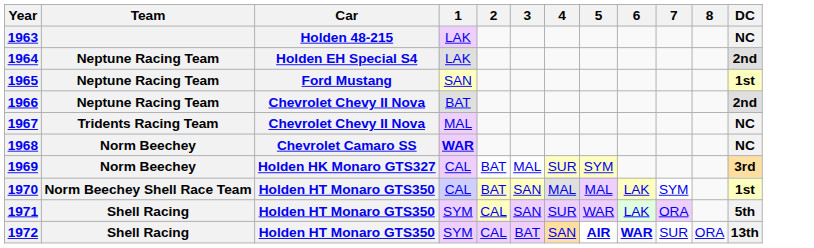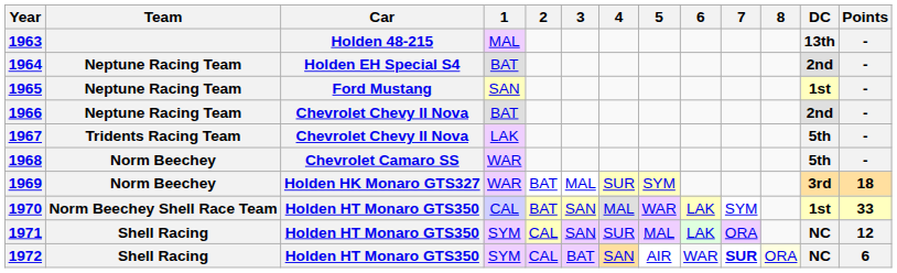 <table class="wikitable" style="text-align:center; font-size:95%">
 <tr>
 <th>Year</th>
 <th>Team</th>
 <th>Car</th>
 <th>1</th>
 <th>2</th>
 <th>3</th>
 <th>4</th>
 <th>5</th>
 <th>6</th>
 <th>7</th>
 <th>8</th>
 <th>DC</th>
+<th>Points</th>
 </tr>
 <tr>
 <th><a href='#'>1963</a></th>
 <th></th>
 <th><a href='#'>Holden 48-215</a></th>
-<td style="background:#efcfff;"><a href='#'>LAK</a><br></td>
+<td style="background:#efcfff;"><a href='#'>MAL</a><br></td>
 <td></td>
 <td></td>
 <td></td>
 <td></td>
 <td></td>
 <td></td>
 <td></td>
-<th>NC</th>
+<th>13th</th>
+<th>-</th>
 </tr>
 <tr>
 <th><a href='#'>1964</a></th>
 <th>Neptune Racing Team</th>
 <th><a href='#'>Holden EH Special S4</a></th>
-<td style="background:#dfdfdf;"><a href='#'>LAK</a><br></td>
+<td style="background:#dfdfdf;"><a href='#'>BAT</a><br></td>
 <td></td>
 <td></td>
 <td></td>
 <td></td>
 <td></td>
 <td></td>
 <td></td>
 <th style="background:#dfdfdf;">2nd</th>
+<th>-</th>
 </tr>
 <tr>
 <th><a href='#'>1965</a></th>
 <th>Neptune Racing Team</th>
 <th><a href='#'>Ford Mustang</a></th>
 <td style="background:#ffffbf;"><a href='#'>SAN</a><br></td>
 <td></td>
 <td></td>
 <td></td>
 <td></td>
 <td></td>
 <td></td>
 <td></td>
 <th style="background:#ffffbf;">1st</th>
+<th>-</th>
 </tr>
 <tr>
 <th><a href='#'>1966</a></th>
 <th>Neptune Racing Team</th>
 <th><a href='#'>Chevrolet Chevy II Nova</a></th>
 <td style="background:#dfdfdf;"><a href='#'>BAT</a><br></td>
 <td></td>
 <td></td>
 <td></td>
 <td></td>
 <td></td>
 <td></td>
 <td></td>
 <th style="background:#dfdfdf;">2nd</th>
+<th>-</th>
 </tr>
 <tr>
 <th><a href='#'>1967</a></th>
 <th>Tridents Racing Team</th>
 <th><a href='#'>Chevrolet Chevy II Nova</a></th>
-<td style="background:#efcfff;"><a href='#'>MAL</a><br></td>
+<td style="background:#efcfff;"><a href='#'>LAK</a><br></td>
 <td></td>
 <td></td>
 <td></td>
 <td></td>
 <td></td>
 <td></td>
 <td></td>
-<th>NC</th>
+<th>5th</th>
+<th>-</th>
 </tr>
 <tr>
 <th><a href='#'>1968</a></th>
 <th>Norm Beechey</th>
 <th><a href='#'>Chevrolet Camaro SS</a></th>
-<td style="background:#efcfff;"><strong><a href='#'>WAR</a><br></strong></td>
+<td style="background:#efcfff;"><a href='#'>WAR</a><br></td>
 <td></td>
 <td></td>
 <td></td>
 <td></td>
 <td></td>
 <td></td>
 <td></td>
-<th>NC</th>
+<th>5th</th>
+<th>-</th>
 </tr>
 <tr>
 <th><a href='#'>1969</a></th>
 <th>Norm Beechey</th>
 <th><a href='#'>Holden HK Monaro GTS327</a></th>
-<td style="background:#efcfff;"><a href='#'>CAL</a><br></td>
+<td style="background:#efcfff;"><a href='#'>WAR</a><br></td>
 <td style="background:#ffffff;"><a href='#'>BAT</a><br></td>
 <td style="background:#ffffff;"><a href='#'>MAL</a><br></td>
 <td style="background:#ffffbf;"><a href='#'>SUR</a><br></td>
 <td style="background:#ffffbf;"><a href='#'>SYM</a><br></td>
 <td></td>
 <td></td>
 <td></td>
 <th style="background:#ffdf9f;">3rd</th>
+<th style="background:#ffdf9f;">18</th>
 </tr>
 <tr>
 <th><a href='#'>1970</a></th>
 <th>Norm Beechey Shell Race Team</th>
 <th><a href='#'>Holden HT Monaro GTS350</a></th>
 <td style="background:#cfcfff;"><a href='#'>CAL</a><br></td>
 <td style="background:#ffffbf;"><a href='#'>BAT</a><br></td>
 <td style="background:#ffffbf;"><a href='#'>SAN</a><br></td>
 <td style="background:#dfdfdf;"><a href='#'>MAL</a><br></td>
-<td style="background:#efcfff;"><a href='#'>MAL</a><br></td>
+<td style="background:#efcfff;"><a href='#'>WAR</a><br></td>
 <td style="background:#ffffbf;"><a href='#'>LAK</a><br></td>
 <td style="background:#ffffff;"><a href='#'>SYM</a><br></td>
 <td></td>
 <th style="background:#ffffbf;">1st</th>
+<th style="background:#ffffbf;">33</th>
 </tr>
 <tr>
 <th><a href='#'>1971</a></th>
 <th>Shell Racing</th>
 <th><a href='#'>Holden HT Monaro GTS350</a></th>
 <td style="background:#efcfff;"><a href='#'>SYM</a><br></td>
 <td style="background:#ffffbf;"><a href='#'>CAL</a><br></td>
 <td style="background:#efcfff;"><a href='#'>SAN</a><br></td>
 <td style="background:#efcfff;"><a href='#'>SUR</a><br></td>
-<td style="background:#efcfff;"><a href='#'>WAR</a><br></td>
+<td style="background:#efcfff;"><a href='#'>MAL</a><br></td>
 <td style="background:#dfffdf;"><a href='#'>LAK</a><br></td>
 <td style="background:#efcfff;"><a href='#'>ORA</a><br></td>
 <td></td>
-<th>5th</th>
+<th>NC</th>
+<th>12</th>
 </tr>
 <tr>
 <th><a href='#'>1972</a></th>
 <th>Shell Racing</th>
 <th><a href='#'>Holden HT Monaro GTS350</a></th>
 <td style="background:#efcfff;"><a href='#'>SYM</a><br></td>
 <td style="background:#efcfff;"><a href='#'>CAL</a><br></td>
 <td style="background:#efcfff;"><a href='#'>BAT</a><br></td>
 <td style="background:#ffdf9f;"><a href='#'>SAN</a><br></td>
-<td style="background:#ffffff;"><strong><a href='#'>AIR</a><br></strong></td>
-<td><strong><a href='#'>WAR</a></strong></td>
-<td style="background:#ffffff;"><a href='#'>SUR</a><br></td>
-<td><a href='#'>ORA</a></td>
-<th>13th</th>
+<td style="background:#ffffff;"><a href='#'>AIR</a><br></td>
+<td><a href='#'>WAR</a></td>
+<td style="background:#ffffff;"><strong><a href='#'>SUR</a><br></strong></td>
+<td style="background: lightyellow;"><a href='#'>ORA</a></td>
+<th>NC</th>
+<th>6</th>
 </tr>
 </table>
